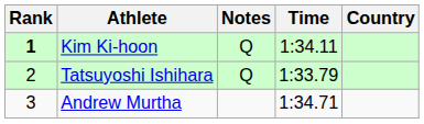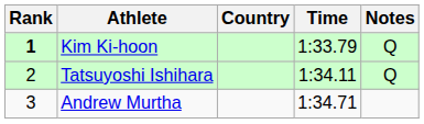 <table class="wikitable" style="text-align:center">
 <tr>
 <th>Rank</th>
 <th>Athlete</th>
+<th>Country</th>
+<th>Time</th>
 <th>Notes</th>
-<th>Time</th>
-<th>Country</th>
 </tr>
 <tr bgcolor=ccffcc>
 <td><strong>1</strong></td>
 <td align=left><a href='#'>Kim Ki-hoon</a></td>
+<td align=left></td>
+<td>1:33.79</td>
 <td>Q</td>
-<td>1:34.11</td>
-<td align=left></td>
 </tr>
 <tr bgcolor=ccffcc>
 <td>2</td>
 <td align=left><a href='#'>Tatsuyoshi Ishihara</a></td>
+<td align=left></td>
+<td>1:34.11</td>
 <td>Q</td>
-<td>1:33.79</td>
-<td align=left></td>
 </tr>
 <tr>
 <td>3</td>
 <td align=left><a href='#'>Andrew Murtha</a></td>
+<td align=left></td>
+<td>1:34.71</td>
 <td></td>
-<td>1:34.71</td>
-<td align=left></td>
 </tr>
 </table>
